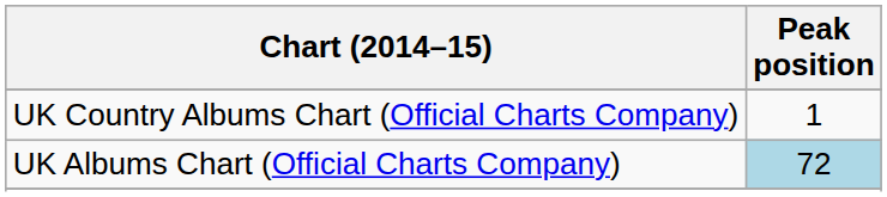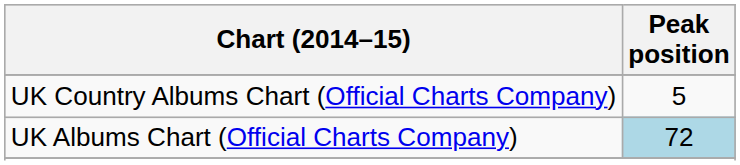 <table class="wikitable sortable">
 <tr>
 <th>Chart (2014–15)</th>
 <th>Peak<br>position</th>
 </tr>
 <tr>
 </tr>
 <tr>
 <td>UK Country Albums Chart (<a href='#'>Official Charts Company</a>)</td>
-<td style="text-align:center;">1</td>
+<td style="text-align:center;">5</td>
 </tr>
 <tr>
 <td>UK Albums Chart (<a href='#'>Official Charts Company</a>)</td>
 <td style="background: lightblue; text-align:center;">72</td>
 </tr>
 <tr>
 </tr>
 <tr>
 </tr>
 </table>
